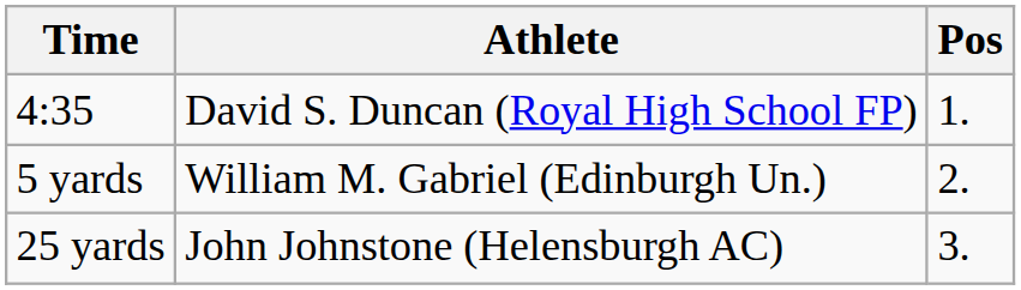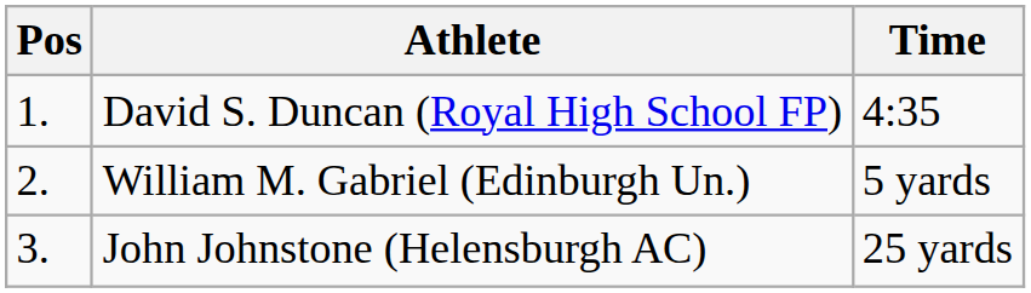 <table class="wikitable">
 <tr>
+<th>Pos</th>
+<th>Athlete</th>
 <th>Time</th>
-<th>Athlete</th>
-<th>Pos</th>
 </tr>
 <tr>
+<td>1.</td>
+<td>David S. Duncan (<a href='#'>Royal High School FP</a>)</td>
 <td>4:35</td>
-<td>David S. Duncan (<a href='#'>Royal High School FP</a>)</td>
-<td>1.</td>
 </tr>
 <tr>
+<td>2.</td>
+<td>William M. Gabriel (Edinburgh Un.)</td>
 <td>5 yards</td>
-<td>William M. Gabriel (Edinburgh Un.)</td>
-<td>2.</td>
 </tr>
 <tr>
+<td>3.</td>
+<td>John Johnstone (Helensburgh AC)</td>
 <td>25 yards</td>
-<td>John Johnstone (Helensburgh AC)</td>
-<td>3.</td>
 </tr>
 </table>
